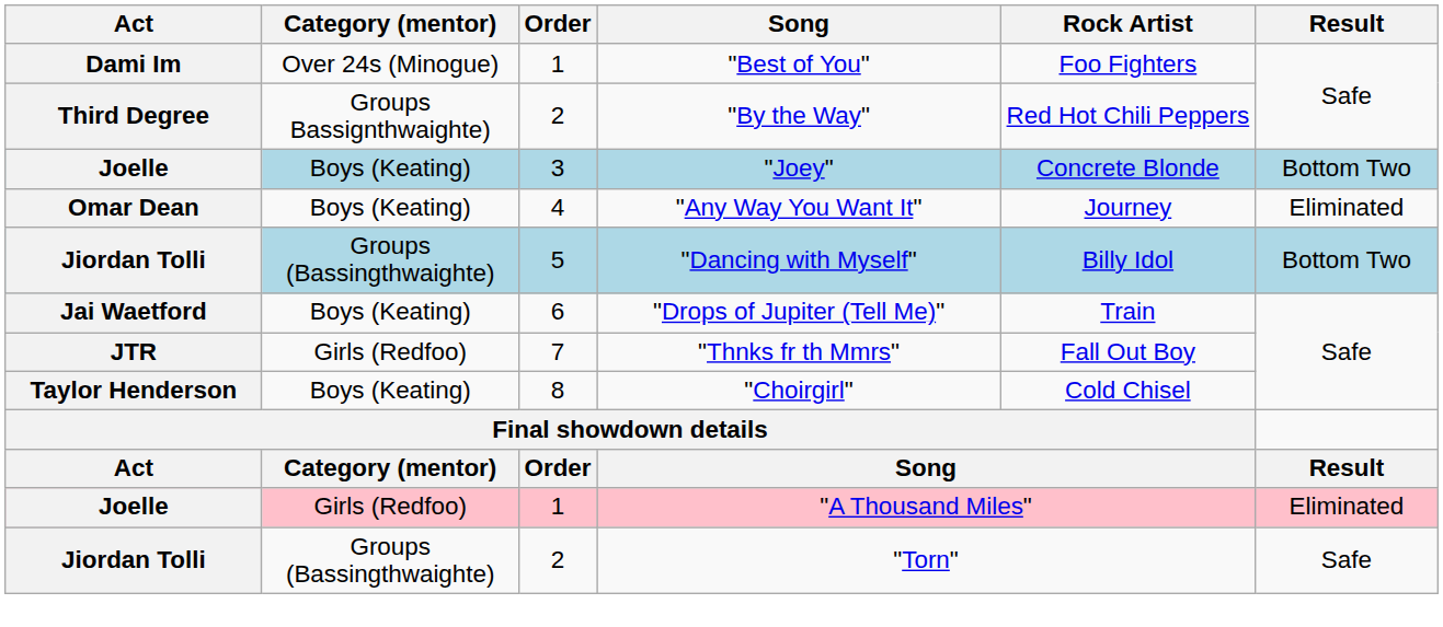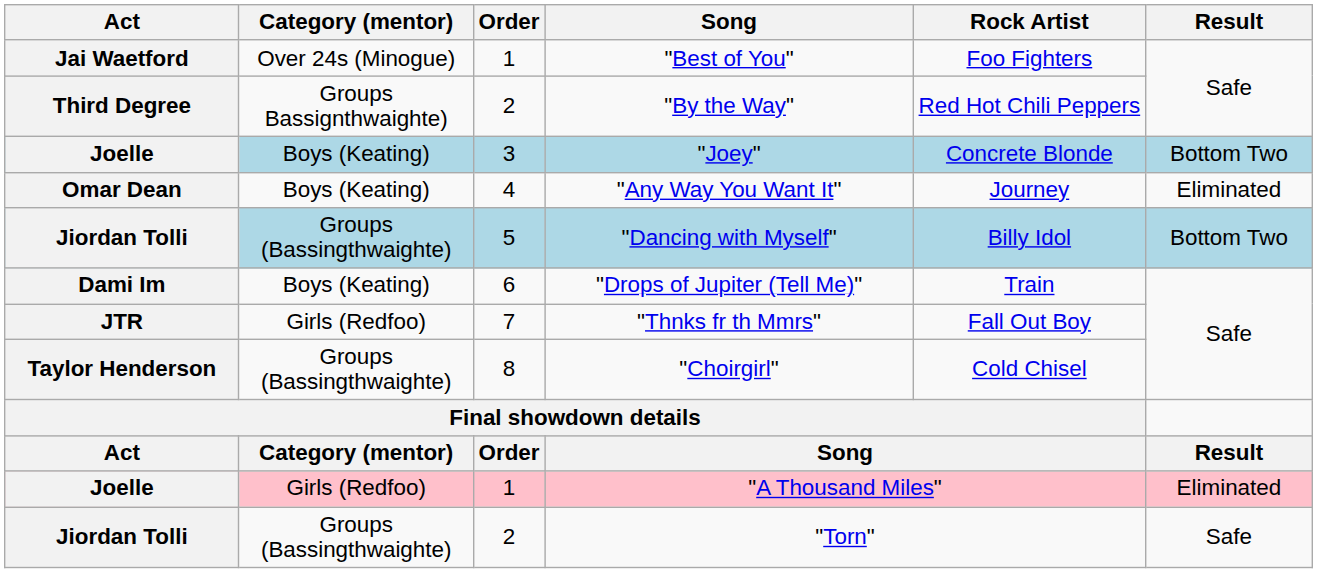 <table class="wikitable plainrowheaders" style="text-align:center;">
 <tr>
 <th scope="col" style="width:10em;">Act</th>
 <th scope="col" style="width:10em;">Category (mentor)</th>
 <th scope="col">Order</th>
 <th scope="col" style="width:16em;">Song</th>
 <th scope="col">Rock Artist</th>
 <th scope="col" style="width:7em;">Result</th>
 </tr>
 <tr>
-<th scope="row">Dami Im</th>
+<th scope="row">Jai Waetford</th>
 <td>Over 24s (Minogue)</td>
 <td>1</td>
 <td>"<a href='#'>Best of You</a>"</td>
 <td><a href='#'>Foo Fighters</a></td>
 <td rowspan=2>Safe</td>
 </tr>
 <tr>
 <th scope="row">Third Degree</th>
 <td>Groups Bassignthwaighte)</td>
 <td>2</td>
 <td>"<a href='#'>By the Way</a>"</td>
 <td><a href='#'>Red Hot Chili Peppers</a></td>
 </tr>
 <tr style="background:lightblue;">
 <th scope="row">Joelle</th>
 <td>Boys (Keating)</td>
 <td>3</td>
 <td>"<a href='#'>Joey</a>"</td>
 <td><a href='#'>Concrete Blonde</a></td>
 <td>Bottom Two</td>
 </tr>
 <tr>
 <th scope="row">Omar Dean</th>
 <td>Boys (Keating)</td>
 <td>4</td>
 <td>"<a href='#'>Any Way You Want It</a>"</td>
 <td><a href='#'>Journey</a></td>
 <td>Eliminated</td>
 </tr>
 <tr style="background:lightblue;">
 <th scope="row">Jiordan Tolli</th>
 <td>Groups (Bassingthwaighte)</td>
 <td>5</td>
 <td>"<a href='#'>Dancing with Myself</a>"</td>
 <td><a href='#'>Billy Idol</a></td>
 <td>Bottom Two</td>
 </tr>
 <tr>
-<th scope="row">Jai Waetford</th>
+<th scope="row">Dami Im</th>
 <td>Boys (Keating)</td>
 <td>6</td>
 <td>"<a href='#'>Drops of Jupiter (Tell Me)</a>"</td>
 <td><a href='#'>Train</a></td>
 <td rowspan=3>Safe</td>
 </tr>
 <tr>
 <th scope="row">JTR</th>
 <td>Girls (Redfoo)</td>
 <td>7</td>
 <td>"<a href='#'>Thnks fr th Mmrs</a>"</td>
 <td><a href='#'>Fall Out Boy</a></td>
 </tr>
 <tr>
 <th scope="row">Taylor Henderson</th>
-<td>Boys (Keating)</td>
+<td>Groups (Bassingthwaighte)</td>
 <td>8</td>
 <td>"<a href='#'>Choirgirl</a>"</td>
 <td><a href='#'>Cold Chisel</a></td>
 </tr>
 <tr>
 <th colspan="5">Final showdown details</th>
 </tr>
 <tr>
 <th scope="col" style="width:10em;">Act</th>
 <th scope="col">Category (mentor)</th>
 <th scope="col">Order</th>
 <th colspan=2 scope="col" style="width:16em;">Song</th>
 <th scope="col" style="width:6em;">Result</th>
 </tr>
 <tr style="background:pink;">
 <th scope="row">Joelle</th>
 <td>Girls (Redfoo)</td>
 <td>1</td>
 <td colspan=2>"<a href='#'>A Thousand Miles</a>"</td>
 <td>Eliminated</td>
 </tr>
 <tr>
 <th scope="row">Jiordan Tolli</th>
 <td>Groups (Bassingthwaighte)</td>
 <td>2</td>
 <td colspan=2>"<a href='#'>Torn</a>"</td>
 <td>Safe</td>
 </tr>
 </table>
